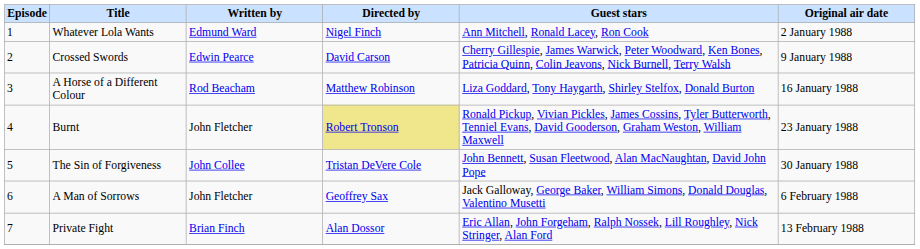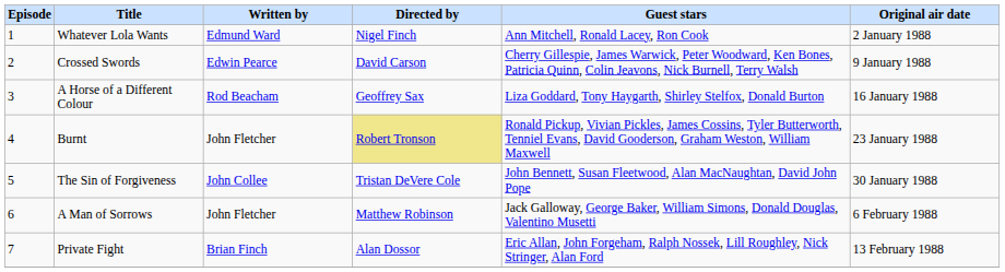 <table class="wikitable">
 <tr>
 <th style="width:5%; background:#CAE1FF;">Episode</th>
 <th style="width:15%; background:#CAE1FF;">Title</th>
 <th style="width:15%; background:#CAE1FF;">Written by</th>
 <th style="width:15%; background:#CAE1FF;">Directed by</th>
 <th style="width:35%; background:#CAE1FF;">Guest stars</th>
 <th style="width:35%; background:#CAE1FF;">Original air date</th>
 </tr>
 <tr id="Whatever Lola Wants">
 <td>1</td>
 <td>Whatever Lola Wants</td>
 <td><a href='#'>Edmund Ward</a></td>
 <td><a href='#'>Nigel Finch</a></td>
 <td><a href='#'>Ann Mitchell</a>, <a href='#'>Ronald Lacey</a>, <a href='#'>Ron Cook</a></td>
 <td>2 January 1988</td>
 </tr>
 <tr id="Crossed Swords">
 <td>2</td>
 <td>Crossed Swords</td>
 <td><a href='#'>Edwin Pearce</a></td>
 <td><a href='#'>David Carson</a></td>
 <td><a href='#'>Cherry Gillespie</a>, <a href='#'>James Warwick</a>, <a href='#'>Peter Woodward</a>, <a href='#'>Ken Bones</a>, <a href='#'>Patricia Quinn</a>, <a href='#'>Colin Jeavons</a>, <a href='#'>Nick Burnell</a>, <a href='#'>Terry Walsh</a></td>
 <td>9 January 1988</td>
 </tr>
 <tr id="A Horse of a Different Colour">
 <td>3</td>
 <td>A Horse of a Different Colour</td>
 <td><a href='#'>Rod Beacham</a></td>
-<td><a href='#'>Matthew Robinson</a></td>
+<td><a href='#'>Geoffrey Sax</a></td>
 <td><a href='#'>Liza Goddard</a>, <a href='#'>Tony Haygarth</a>, <a href='#'>Shirley Stelfox</a>, <a href='#'>Donald Burton</a></td>
 <td>16 January 1988</td>
 </tr>
 <tr id="Burnt">
 <td>4</td>
 <td>Burnt</td>
 <td>John Fletcher</td>
 <td style="background: khaki;"><a href='#'>Robert Tronson</a></td>
 <td><a href='#'>Ronald Pickup</a>, <a href='#'>Vivian Pickles</a>, <a href='#'>James Cossins</a>, <a href='#'>Tyler Butterworth</a>, <a href='#'>Tenniel Evans</a>, <a href='#'>David Gooderson</a>, <a href='#'>Graham Weston</a>, <a href='#'>William Maxwell</a></td>
 <td>23 January 1988</td>
 </tr>
 <tr id="The Sin of Forgiveness">
 <td>5</td>
 <td>The Sin of Forgiveness</td>
 <td><a href='#'>John Collee</a></td>
 <td><a href='#'>Tristan DeVere Cole</a></td>
 <td><a href='#'>John Bennett</a>, <a href='#'>Susan Fleetwood</a>, <a href='#'>Alan MacNaughtan</a>, <a href='#'>David John Pope</a></td>
 <td>30 January 1988</td>
 </tr>
 <tr id="A Man of Sorrows">
 <td>6</td>
 <td>A Man of Sorrows</td>
 <td>John Fletcher</td>
-<td><a href='#'>Geoffrey Sax</a></td>
+<td><a href='#'>Matthew Robinson</a></td>
 <td>Jack Galloway, <a href='#'>George Baker</a>, <a href='#'>William Simons</a>, <a href='#'>Donald Douglas</a>, <a href='#'>Valentino Musetti</a></td>
 <td>6 February 1988</td>
 </tr>
 <tr id="Private Fight">
 <td>7</td>
 <td>Private Fight</td>
 <td><a href='#'>Brian Finch</a></td>
 <td><a href='#'>Alan Dossor</a></td>
 <td><a href='#'>Eric Allan</a>, <a href='#'>John Forgeham</a>, <a href='#'>Ralph Nossek</a>, <a href='#'>Lill Roughley</a>, <a href='#'>Nick Stringer</a>, <a href='#'>Alan Ford</a></td>
 <td>13 February 1988</td>
 </tr>
 <tr>
 </tr>
 </table>
